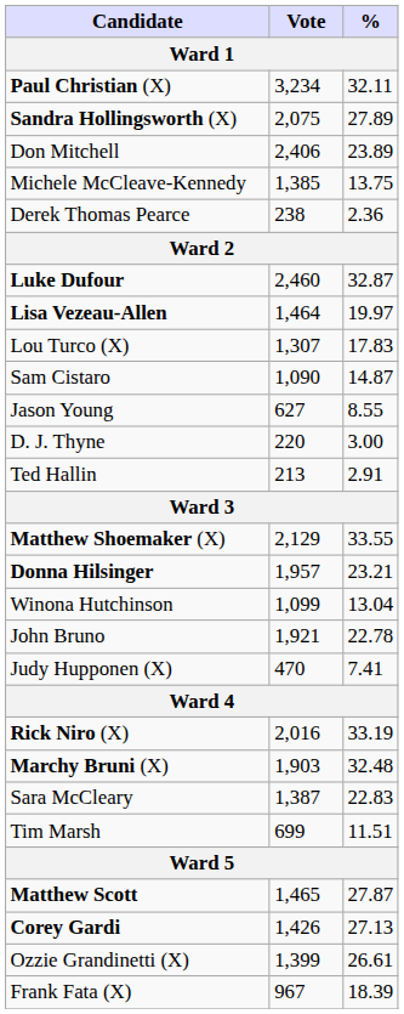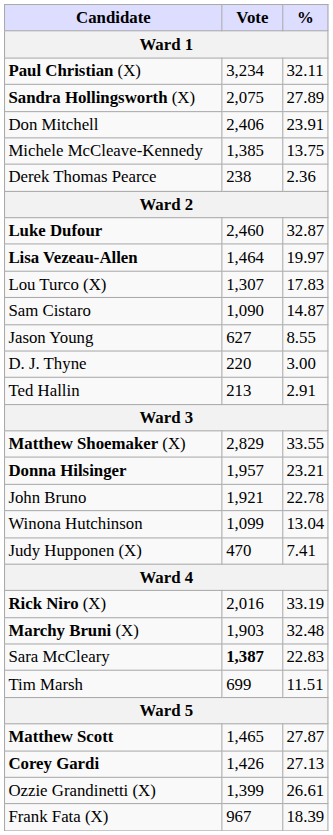 <table class="wikitable">
 <tr>
 <th style="background:#ddf; width:200px;">Candidate</th>
 <th style="background:#ddf; width:50px;">Vote</th>
 <th style="background:#ddf; width:30px;">%</th>
 </tr>
 <tr>
 <th colspan="3">Ward 1</th>
 </tr>
 <tr>
 <td><strong>Paul Christian</strong> (X)</td>
 <td>3,234</td>
 <td>32.11</td>
 </tr>
 <tr>
 <td><strong>Sandra Hollingsworth</strong> (X)</td>
 <td>2,075</td>
 <td>27.89</td>
 </tr>
 <tr>
 <td>Don Mitchell</td>
 <td>2,406</td>
-<td>23.89</td>
+<td>23.91</td>
 </tr>
 <tr>
 <td>Michele McCleave-Kennedy</td>
 <td>1,385</td>
 <td>13.75</td>
 </tr>
 <tr>
 <td>Derek Thomas Pearce</td>
 <td>238</td>
 <td>2.36</td>
 </tr>
 <tr>
 <th colspan="3">Ward 2</th>
 </tr>
 <tr>
 <td><strong>Luke Dufour</strong></td>
 <td>2,460</td>
 <td>32.87</td>
 </tr>
 <tr>
 <td><strong>Lisa Vezeau-Allen</strong></td>
 <td>1,464</td>
 <td>19.97</td>
 </tr>
 <tr>
 <td>Lou Turco (X)</td>
 <td>1,307</td>
 <td>17.83</td>
 </tr>
 <tr>
 <td>Sam Cistaro</td>
 <td>1,090</td>
 <td>14.87</td>
 </tr>
 <tr>
 <td>Jason Young</td>
 <td>627</td>
 <td>8.55</td>
 </tr>
 <tr>
 <td>D. J. Thyne</td>
 <td>220</td>
 <td>3.00</td>
 </tr>
 <tr>
 <td>Ted Hallin</td>
 <td>213</td>
 <td>2.91</td>
 </tr>
 <tr>
 <th colspan="3">Ward 3</th>
 </tr>
 <tr>
 <td><strong>Matthew Shoemaker</strong> (X)</td>
-<td>2,129</td>
+<td>2,829</td>
 <td>33.55</td>
 </tr>
 <tr>
 <td><strong>Donna Hilsinger</strong></td>
 <td>1,957</td>
 <td>23.21</td>
 </tr>
 <tr>
+<td>John Bruno</td>
+<td>1,921</td>
+<td>22.78</td>
+</tr>
+<tr>
 <td>Winona Hutchinson</td>
 <td>1,099</td>
 <td>13.04</td>
-</tr>
-<tr>
-<td>John Bruno</td>
-<td>1,921</td>
-<td>22.78</td>
 </tr>
 <tr>
 <td>Judy Hupponen (X)</td>
 <td>470</td>
 <td>7.41</td>
 </tr>
 <tr>
 <th colspan="3">Ward 4</th>
 </tr>
 <tr>
 <td><strong>Rick Niro</strong> (X)</td>
 <td>2,016</td>
 <td>33.19</td>
 </tr>
 <tr>
 <td><strong>Marchy Bruni</strong> (X)</td>
 <td>1,903</td>
 <td>32.48</td>
 </tr>
 <tr>
 <td>Sara McCleary</td>
-<td>1,387</td>
+<td><strong>1,387</strong></td>
 <td>22.83</td>
 </tr>
 <tr>
 <td>Tim Marsh</td>
 <td>699</td>
 <td>11.51</td>
 </tr>
 <tr>
 <th colspan="3">Ward 5</th>
 </tr>
 <tr>
 <td><strong>Matthew Scott</strong></td>
 <td>1,465</td>
 <td>27.87</td>
 </tr>
 <tr>
 <td><strong>Corey Gardi</strong></td>
 <td>1,426</td>
 <td>27.13</td>
 </tr>
 <tr>
 <td>Ozzie Grandinetti (X)</td>
 <td>1,399</td>
 <td>26.61</td>
 </tr>
 <tr>
 <td>Frank Fata (X)</td>
 <td>967</td>
 <td>18.39</td>
 </tr>
 </table>
